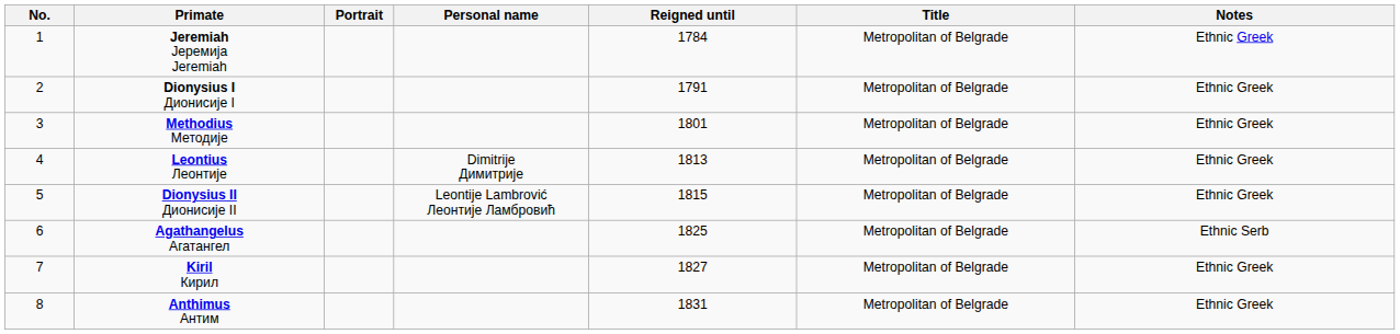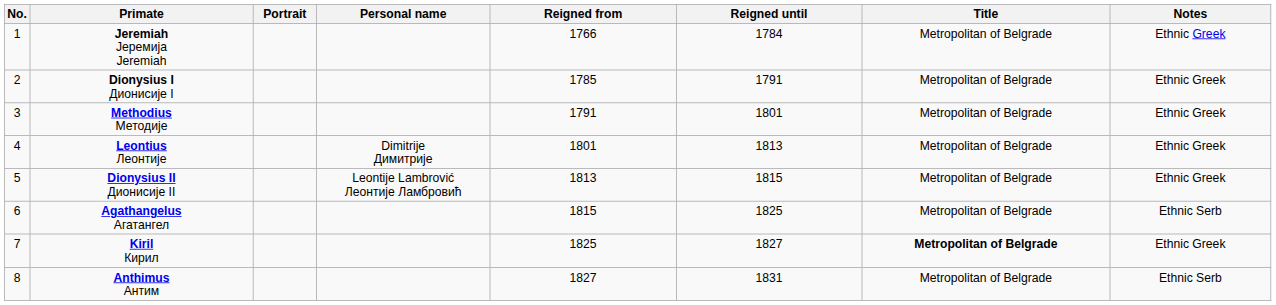 <table class="wikitable" style="text-align:center; font-size:95%; width:100%">
 <tr>
 <th width="3">No.</th>
 <th width="18%">Primate</th>
 <th width="5%">Portrait</th>
 <th width="14%">Personal name</th>
+<th width="15%">Reigned from</th>
 <th width="15%">Reigned until</th>
 <th width="20%">Title</th>
 <th width="23%">Notes</th>
 </tr>
 <tr valign="top">
 <td>1</td>
 <td><strong>Jeremiah</strong><br>Јеремија<br>Jeremiah</td>
 <td></td>
 <td></td>
+<td>1766</td>
 <td>1784</td>
 <td>Metropolitan of Belgrade</td>
 <td>Ethnic <a href='#'>Greek</a></td>
 </tr>
 <tr valign="top">
 <td>2</td>
 <td><strong>Dionysius I</strong><br>Дионисије I</td>
 <td></td>
 <td></td>
+<td>1785</td>
 <td>1791</td>
 <td>Metropolitan of Belgrade</td>
 <td>Ethnic Greek</td>
 </tr>
 <tr valign="top">
 <td>3</td>
 <td><strong><a href='#'>Methodius</a></strong><br>Методије</td>
 <td></td>
 <td></td>
+<td>1791</td>
 <td>1801</td>
 <td>Metropolitan of Belgrade</td>
 <td>Ethnic Greek</td>
 </tr>
 <tr valign="top">
 <td>4</td>
 <td><strong><a href='#'>Leontius</a></strong><br>Леонтије</td>
 <td></td>
 <td>Dimitrije<br>Димитрије</td>
+<td>1801</td>
 <td>1813</td>
 <td>Metropolitan of Belgrade</td>
 <td>Ethnic Greek</td>
 </tr>
 <tr valign="top">
 <td>5</td>
 <td><strong><a href='#'>Dionysius II</a></strong><br>Дионисије II</td>
 <td></td>
 <td>Leontije Lambrović<br>Леонтије Ламбровић</td>
+<td>1813</td>
 <td>1815</td>
 <td>Metropolitan of Belgrade</td>
 <td>Ethnic Greek</td>
 </tr>
 <tr valign="top">
 <td>6</td>
 <td><strong><a href='#'>Agathangelus</a></strong><br>Агатангел</td>
 <td></td>
 <td></td>
+<td>1815</td>
 <td>1825</td>
 <td>Metropolitan of Belgrade</td>
 <td>Ethnic Serb</td>
 </tr>
 <tr valign="top">
 <td>7</td>
 <td><strong><a href='#'>Kiril</a></strong><br>Кирил</td>
 <td></td>
 <td></td>
+<td>1825</td>
 <td>1827</td>
-<td>Metropolitan of Belgrade</td>
+<td><strong>Metropolitan of Belgrade</strong></td>
 <td>Ethnic Greek</td>
 </tr>
 <tr valign="top">
 <td>8</td>
 <td><strong><a href='#'>Anthimus</a></strong><br>Антим</td>
 <td></td>
 <td></td>
+<td>1827</td>
 <td>1831</td>
 <td>Metropolitan of Belgrade</td>
-<td>Ethnic Greek</td>
+<td>Ethnic Serb</td>
 </tr>
 </table>
